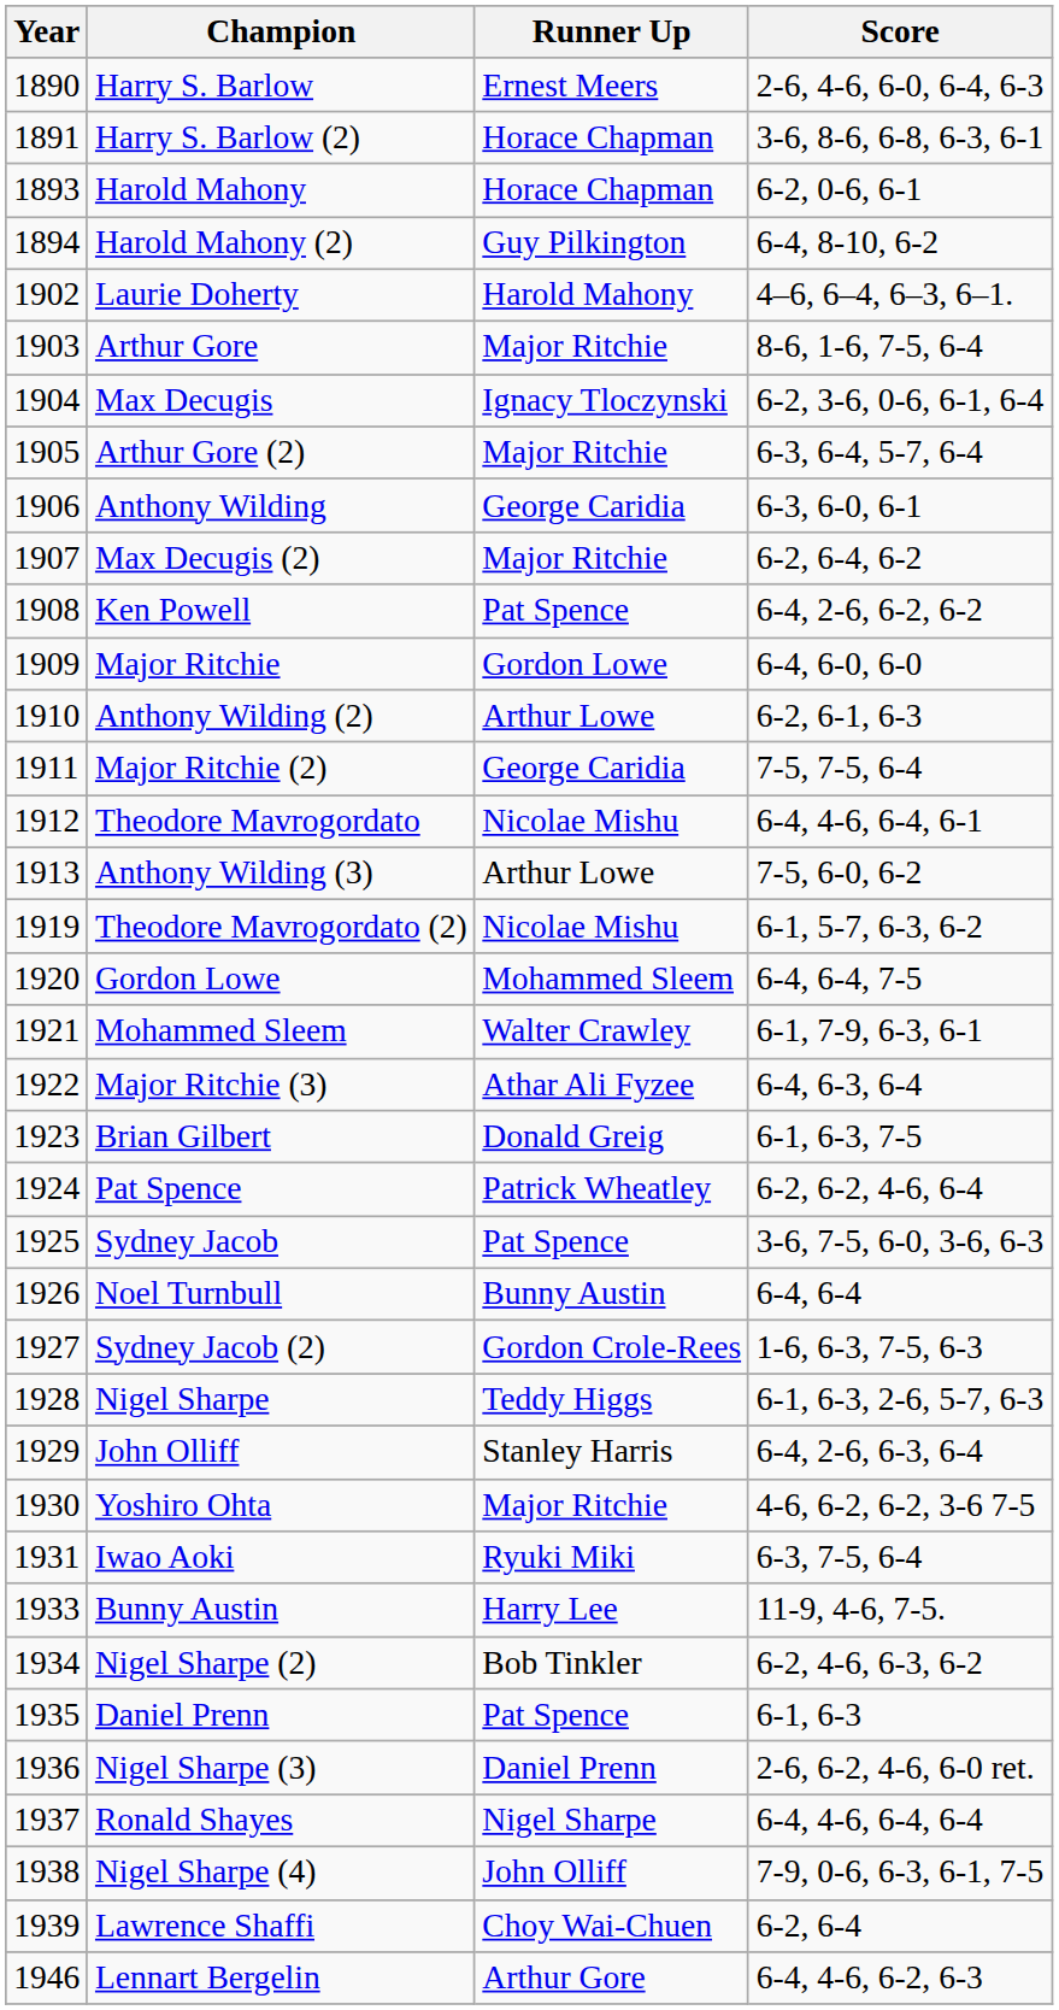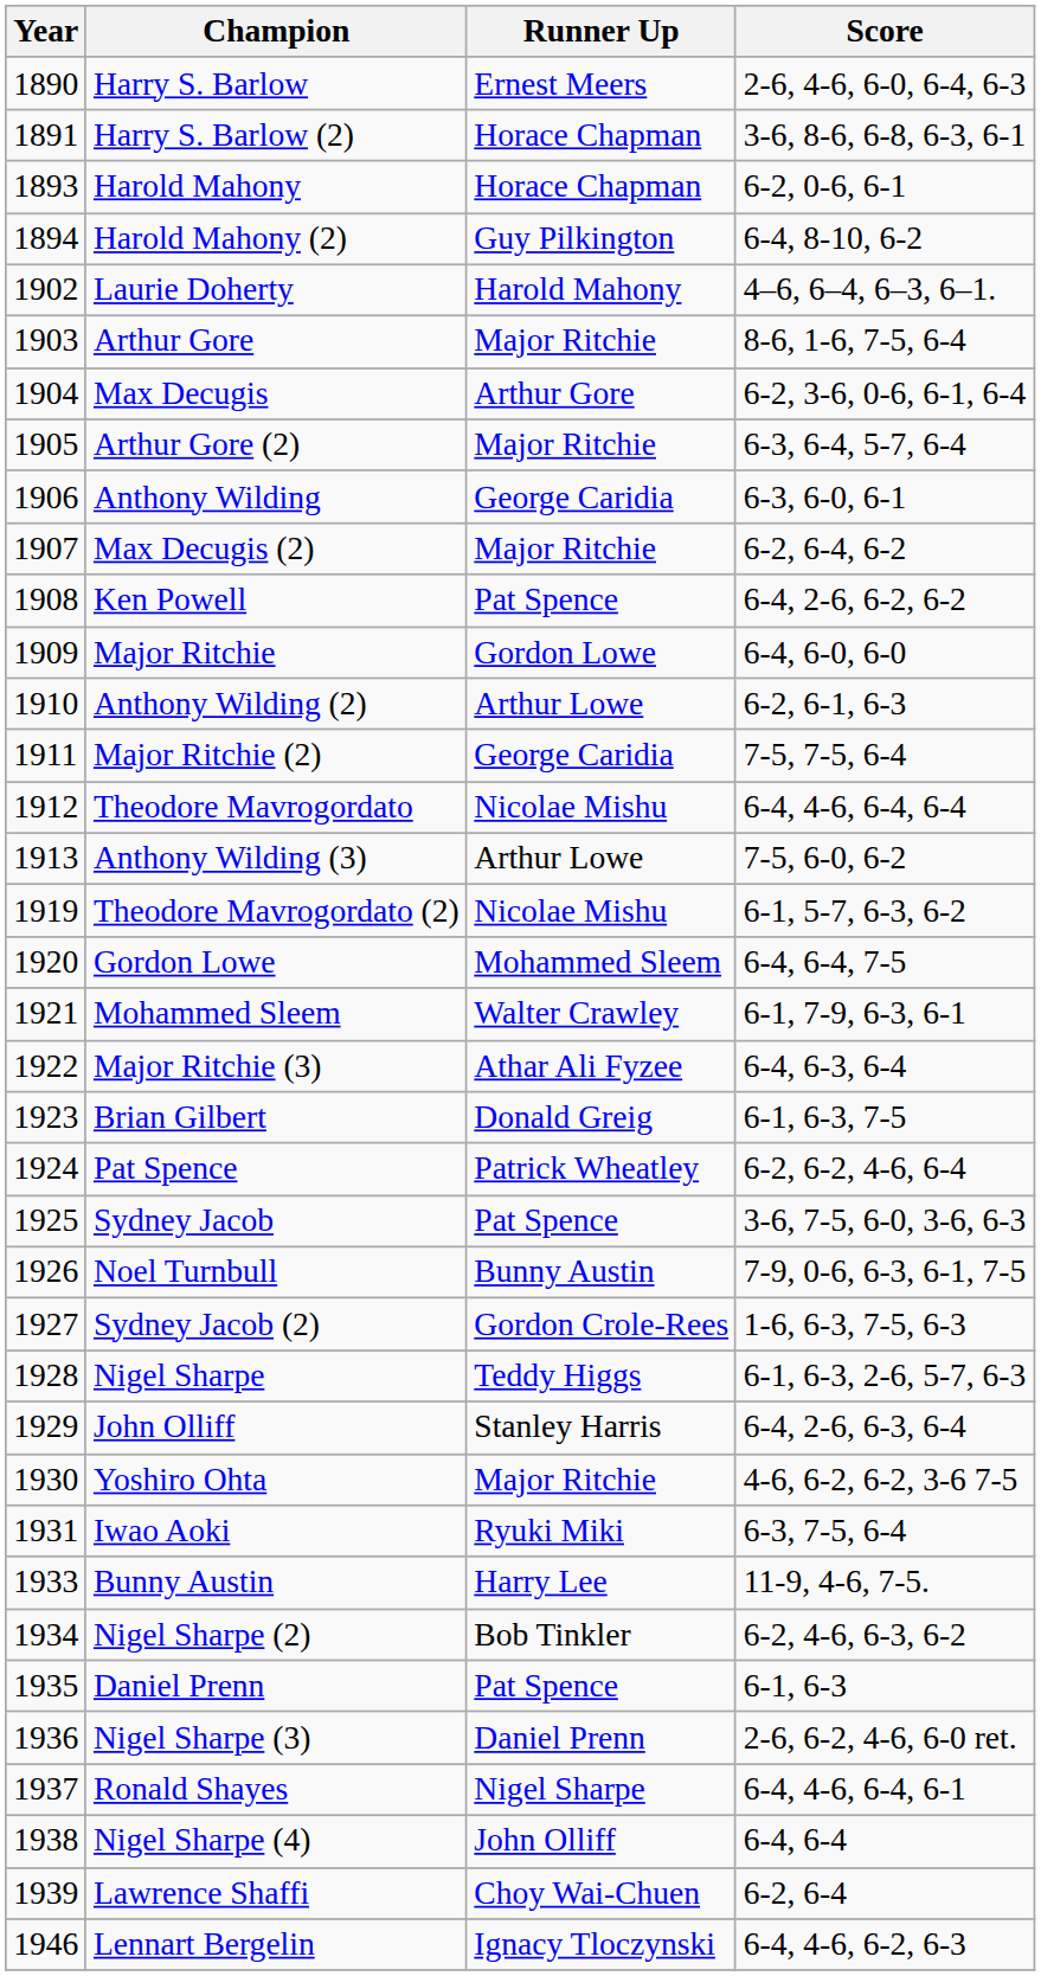 <table class="wikitable sortable">
 <tr>
 <th>Year</th>
 <th>Champion</th>
 <th>Runner Up</th>
 <th>Score</th>
 </tr>
 <tr>
 <td>1890</td>
 <td><a href='#'>Harry S. Barlow</a></td>
 <td> <a href='#'>Ernest Meers</a></td>
 <td>2-6, 4-6, 6-0, 6-4, 6-3</td>
 </tr>
 <tr>
 <td>1891</td>
 <td><a href='#'>Harry S. Barlow</a> (2)</td>
 <td> <a href='#'>Horace Chapman</a></td>
 <td>3-6, 8-6, 6-8, 6-3, 6-1</td>
 </tr>
 <tr>
 <td>1893</td>
 <td> <a href='#'>Harold Mahony</a></td>
 <td> <a href='#'>Horace Chapman</a></td>
 <td>6-2, 0-6, 6-1</td>
 </tr>
 <tr>
 <td>1894</td>
 <td> <a href='#'>Harold Mahony</a> (2)</td>
 <td> <a href='#'>Guy Pilkington</a></td>
 <td>6-4, 8-10, 6-2</td>
 </tr>
 <tr>
 <td>1902</td>
 <td> <a href='#'>Laurie Doherty</a></td>
 <td> <a href='#'>Harold Mahony</a></td>
 <td>4–6, 6–4, 6–3, 6–1.</td>
 </tr>
 <tr>
 <td>1903</td>
 <td> <a href='#'>Arthur Gore</a></td>
 <td>  <a href='#'>Major Ritchie</a></td>
 <td>8-6, 1-6, 7-5, 6-4</td>
 </tr>
 <tr>
 <td>1904</td>
 <td> <a href='#'>Max Decugis</a></td>
-<td> <a href='#'>Ignacy Tloczynski</a></td>
+<td> <a href='#'>Arthur Gore</a></td>
 <td>6-2, 3-6, 0-6, 6-1, 6-4</td>
 </tr>
 <tr>
 <td>1905</td>
 <td> <a href='#'>Arthur Gore</a> (2)</td>
 <td>  <a href='#'>Major Ritchie</a></td>
 <td>6-3, 6-4, 5-7, 6-4</td>
 </tr>
 <tr>
 <td>1906</td>
 <td>  <a href='#'>Anthony Wilding</a></td>
 <td>  <a href='#'>George Caridia</a></td>
 <td>6-3, 6-0, 6-1</td>
 </tr>
 <tr>
 <td>1907</td>
 <td><a href='#'>Max Decugis</a> (2)</td>
 <td> <a href='#'>Major Ritchie</a></td>
 <td>6-2, 6-4, 6-2</td>
 </tr>
 <tr>
 <td>1908</td>
 <td> <a href='#'>Ken Powell</a></td>
 <td> <a href='#'>Pat Spence</a></td>
 <td>6-4, 2-6, 6-2, 6-2</td>
 </tr>
 <tr>
 <td>1909</td>
 <td>  <a href='#'>Major Ritchie</a></td>
 <td> <a href='#'>Gordon Lowe</a></td>
 <td>6-4, 6-0, 6-0</td>
 </tr>
 <tr>
 <td>1910</td>
 <td>  <a href='#'>Anthony Wilding</a> (2)</td>
 <td> <a href='#'>Arthur Lowe</a></td>
 <td>6-2, 6-1, 6-3</td>
 </tr>
 <tr>
 <td>1911</td>
 <td> <a href='#'>Major Ritchie</a> (2)</td>
 <td> <a href='#'>George Caridia</a></td>
 <td>7-5, 7-5, 6-4</td>
 </tr>
 <tr>
 <td>1912</td>
 <td> <a href='#'>Theodore Mavrogordato</a></td>
 <td> <a href='#'>Nicolae Mishu</a></td>
-<td>6-4, 4-6, 6-4, 6-1</td>
+<td>6-4, 4-6, 6-4, 6-4</td>
 </tr>
 <tr>
 <td>1913</td>
 <td>  <a href='#'>Anthony Wilding</a> (3)</td>
 <td> Arthur Lowe</td>
 <td>7-5, 6-0, 6-2</td>
 </tr>
 <tr>
 <td>1919</td>
 <td><a href='#'>Theodore Mavrogordato</a> (2)</td>
 <td> <a href='#'>Nicolae Mishu</a></td>
 <td>6-1, 5-7, 6-3, 6-2</td>
 </tr>
 <tr>
 <td>1920</td>
 <td> <a href='#'>Gordon Lowe</a></td>
 <td> <a href='#'>Mohammed Sleem</a></td>
 <td>6-4, 6-4, 7-5</td>
 </tr>
 <tr>
 <td>1921</td>
 <td> <a href='#'>Mohammed Sleem</a></td>
 <td> <a href='#'>Walter Crawley</a></td>
 <td>6-1, 7-9, 6-3, 6-1</td>
 </tr>
 <tr>
 <td>1922</td>
 <td> <a href='#'>Major Ritchie</a> (3)</td>
 <td>  <a href='#'>Athar Ali Fyzee</a></td>
 <td>6-4, 6-3, 6-4</td>
 </tr>
 <tr>
 <td>1923</td>
 <td><a href='#'>Brian Gilbert</a></td>
 <td> <a href='#'>Donald Greig</a></td>
 <td>6-1, 6-3, 7-5</td>
 </tr>
 <tr>
 <td>1924</td>
 <td> <a href='#'>Pat Spence</a></td>
 <td> <a href='#'>Patrick Wheatley</a></td>
 <td>6-2, 6-2, 4-6, 6-4</td>
 </tr>
 <tr>
 <td>1925</td>
 <td> <a href='#'>Sydney Jacob</a></td>
 <td> <a href='#'>Pat Spence</a></td>
 <td>3-6, 7-5, 6-0, 3-6, 6-3</td>
 </tr>
 <tr>
 <td>1926</td>
 <td> <a href='#'>Noel Turnbull</a></td>
 <td> <a href='#'>Bunny Austin</a></td>
-<td>6-4, 6-4</td>
+<td>7-9, 0-6, 6-3, 6-1, 7-5</td>
 </tr>
 <tr>
 <td>1927</td>
 <td>  <a href='#'>Sydney Jacob</a> (2)</td>
 <td> <a href='#'>Gordon Crole-Rees</a></td>
 <td>1-6, 6-3, 7-5, 6-3</td>
 </tr>
 <tr>
 <td>1928</td>
 <td> <a href='#'>Nigel Sharpe</a></td>
 <td> <a href='#'>Teddy Higgs</a></td>
 <td>6-1, 6-3, 2-6, 5-7, 6-3</td>
 </tr>
 <tr>
 <td>1929</td>
 <td>  <a href='#'>John Olliff</a></td>
 <td> Stanley Harris</td>
 <td>6-4, 2-6, 6-3, 6-4</td>
 </tr>
 <tr>
 <td>1930</td>
 <td><a href='#'>Yoshiro Ohta</a></td>
 <td> <a href='#'>Major Ritchie</a></td>
 <td>4-6, 6-2, 6-2, 3-6 7-5</td>
 </tr>
 <tr>
 <td>1931</td>
 <td> <a href='#'>Iwao Aoki</a></td>
 <td> <a href='#'>Ryuki Miki</a></td>
 <td>6-3, 7-5, 6-4</td>
 </tr>
 <tr>
 <td>1933</td>
 <td>  <a href='#'>Bunny Austin</a></td>
 <td> <a href='#'>Harry Lee</a></td>
 <td>11-9, 4-6, 7-5.</td>
 </tr>
 <tr>
 <td>1934</td>
 <td> <a href='#'>Nigel Sharpe</a> (2)</td>
 <td> Bob Tinkler</td>
 <td>6-2, 4-6, 6-3, 6-2</td>
 </tr>
 <tr>
 <td>1935</td>
 <td> <a href='#'>Daniel Prenn</a></td>
 <td> <a href='#'>Pat Spence</a></td>
 <td>6-1, 6-3</td>
 </tr>
 <tr>
 <td>1936</td>
 <td>  <a href='#'>Nigel  Sharpe</a> (3)</td>
 <td> <a href='#'>Daniel Prenn</a></td>
 <td>2-6, 6-2, 4-6, 6-0 ret.</td>
 </tr>
 <tr>
 <td>1937</td>
 <td> <a href='#'>Ronald Shayes</a></td>
 <td> <a href='#'>Nigel Sharpe</a></td>
-<td>6-4, 4-6, 6-4, 6-4</td>
+<td>6-4, 4-6, 6-4, 6-1</td>
 </tr>
 <tr>
 <td>1938</td>
 <td> <a href='#'>Nigel Sharpe</a> (4)</td>
 <td> <a href='#'>John Olliff</a></td>
-<td>7-9, 0-6, 6-3, 6-1, 7-5</td>
+<td>6-4, 6-4</td>
 </tr>
 <tr>
 <td>1939</td>
 <td><a href='#'>Lawrence Shaffi</a></td>
 <td> <a href='#'>Choy Wai-Chuen</a></td>
 <td>6-2, 6-4</td>
 </tr>
 <tr>
 <td>1946</td>
 <td><a href='#'>Lennart Bergelin</a></td>
-<td> <a href='#'>Arthur Gore</a></td>
+<td> <a href='#'>Ignacy Tloczynski</a></td>
 <td>6-4, 4-6, 6-2, 6-3</td>
 </tr>
 </table>
